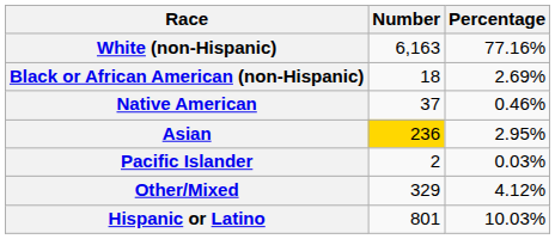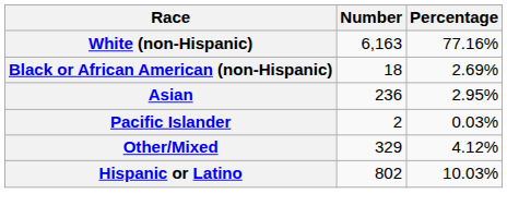 <table class="wikitable" style="text-align:right">
 <tr>
 <th scope="col">Race</th>
 <th scope="col">Number</th>
 <th scope="col">Percentage</th>
 </tr>
 <tr>
 <th scope="row"><a href='#'>White</a> (non-Hispanic)</th>
 <td>6,163</td>
 <td>77.16%</td>
 </tr>
 <tr>
 <th scope="row"><a href='#'>Black or African American</a> (non-Hispanic)</th>
 <td>18</td>
 <td>2.69%</td>
 </tr>
 <tr>
-<th scope="row"><a href='#'>Native American</a></th>
-<td>37</td>
-<td>0.46%</td>
-</tr>
-<tr>
 <th scope="row"><a href='#'>Asian</a></th>
-<td style="background: gold;">236</td>
+<td>236</td>
 <td>2.95%</td>
 </tr>
 <tr>
 <th scope="row"><a href='#'>Pacific Islander</a></th>
 <td>2</td>
 <td>0.03%</td>
 </tr>
 <tr>
 <th scope="row"><a href='#'>Other/Mixed</a></th>
 <td>329</td>
 <td>4.12%</td>
 </tr>
 <tr>
 <th scope="row"><a href='#'>Hispanic</a> or <a href='#'>Latino</a></th>
-<td>801</td>
+<td>802</td>
 <td>10.03%</td>
 </tr>
 </table>
